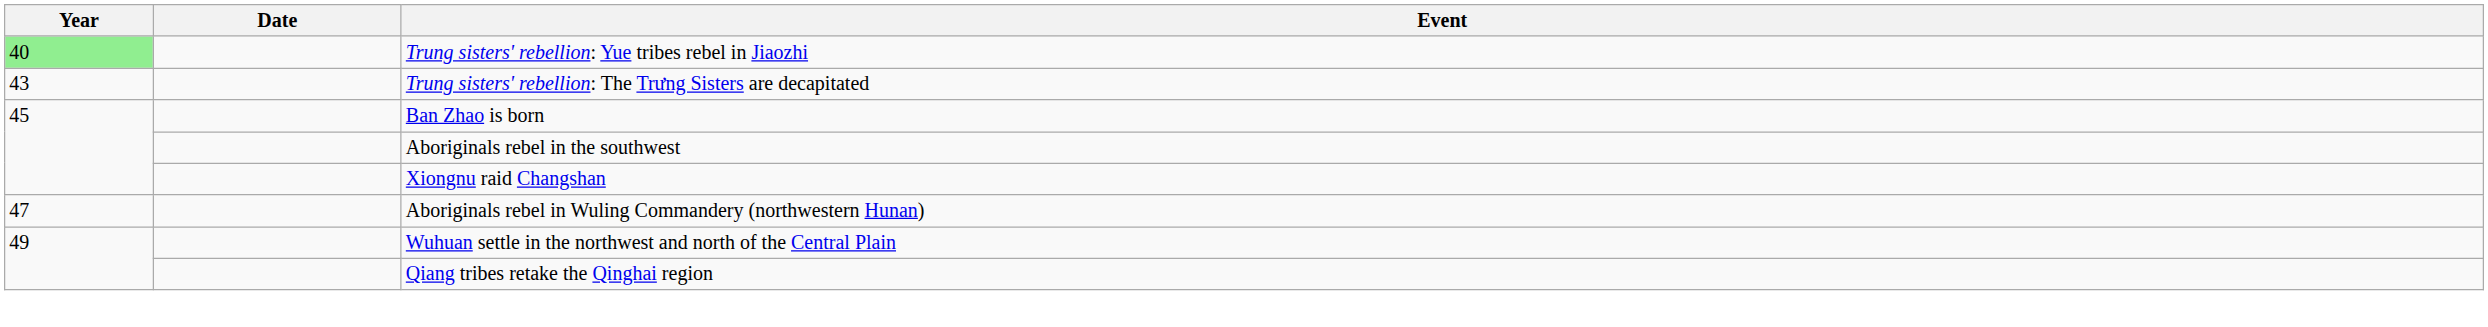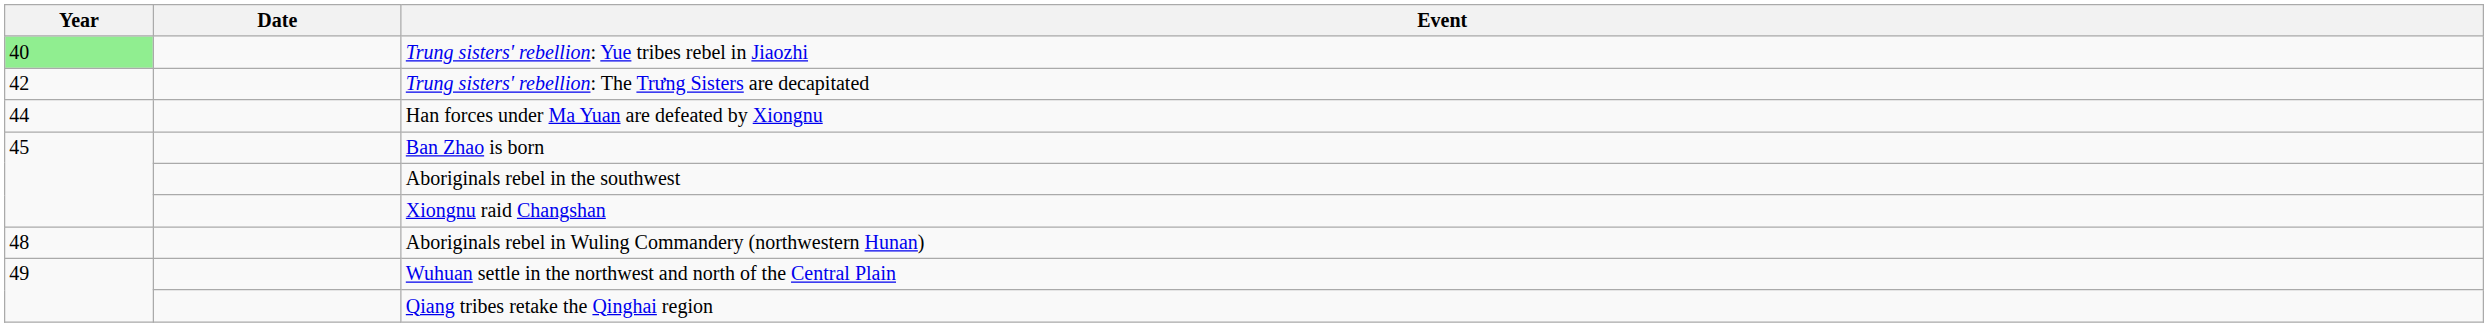 <table class="wikitable" style="width:100%;">
 <tr>
 <th style="width:6%">Year</th>
 <th style="width:10%">Date</th>
 <th>Event</th>
 </tr>
 <tr>
 <td style="background: lightgreen;">40</td>
 <td></td>
 <td><em><a href='#'>Trung sisters' rebellion</a></em>: <a href='#'>Yue</a> tribes rebel in <a href='#'>Jiaozhi</a></td>
 </tr>
 <tr>
-<td>43</td>
+<td>42</td>
 <td></td>
 <td><em><a href='#'>Trung sisters' rebellion</a></em>: The <a href='#'>Trưng Sisters</a> are decapitated</td>
+</tr>
+<tr>
+<td>44</td>
+<td></td>
+<td>Han forces under <a href='#'>Ma Yuan</a> are defeated by <a href='#'>Xiongnu</a></td>
 </tr>
 <tr>
 <td rowspan="3" style="vertical-align:top;">45</td>
 <td></td>
 <td><a href='#'>Ban Zhao</a> is born</td>
 </tr>
 <tr>
 <td></td>
 <td>Aboriginals rebel in the southwest</td>
 </tr>
 <tr>
 <td></td>
 <td><a href='#'>Xiongnu</a> raid <a href='#'>Changshan</a></td>
 </tr>
 <tr>
-<td>47</td>
+<td>48</td>
 <td></td>
 <td>Aboriginals rebel in Wuling Commandery (northwestern <a href='#'>Hunan</a>)</td>
 </tr>
 <tr>
 <td rowspan="2" style="vertical-align:top;">49</td>
 <td></td>
 <td><a href='#'>Wuhuan</a> settle in the northwest and north of the <a href='#'>Central Plain</a></td>
 </tr>
 <tr>
 <td></td>
 <td><a href='#'>Qiang</a> tribes retake the <a href='#'>Qinghai</a> region</td>
 </tr>
 </table>
